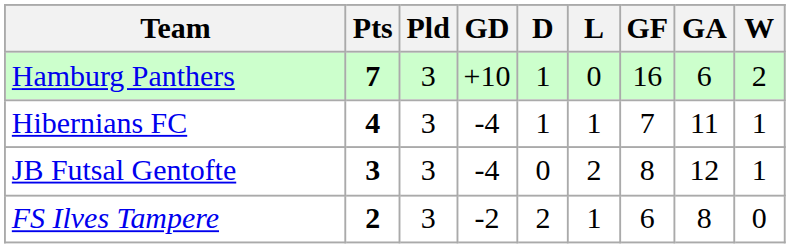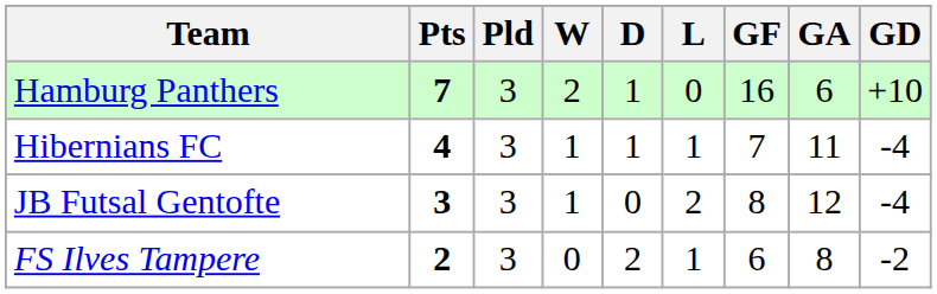 <table class="wikitable" style="text-align: center;">
 <tr>
 <th width="175">Team</th>
 <th width="20">Pts</th>
 <th width="20">Pld</th>
-<th width="20">GD</th>
+<th width="20">W</th>
 <th width="20">D</th>
 <th width="20">L</th>
 <th width="20">GF</th>
 <th width="20">GA</th>
-<th width="20">W</th>
+<th width="20">GD</th>
 </tr>
 <tr bgcolor=#ccffcc>
 <td align="left"> <a href='#'>Hamburg Panthers</a></td>
 <td><strong>7</strong></td>
 <td>3</td>
-<td>+10</td>
+<td>2</td>
 <td>1</td>
 <td>0</td>
 <td>16</td>
 <td>6</td>
-<td>2</td>
+<td>+10</td>
 </tr>
 <tr bgcolor=ffffff>
 <td align="left"> <a href='#'>Hibernians FC</a></td>
 <td><strong>4</strong></td>
 <td>3</td>
-<td>-4</td>
+<td>1</td>
 <td>1</td>
 <td>1</td>
 <td>7</td>
 <td>11</td>
-<td>1</td>
+<td>-4</td>
 </tr>
 <tr bgcolor=ffffff>
 <td align="left"> <a href='#'>JB Futsal Gentofte</a></td>
 <td><strong>3</strong></td>
 <td>3</td>
-<td>-4</td>
+<td>1</td>
 <td>0</td>
 <td>2</td>
 <td>8</td>
 <td>12</td>
-<td>1</td>
+<td>-4</td>
 </tr>
 <tr bgcolor=ffffff>
 <td align="left"> <em><a href='#'>FS Ilves Tampere</a></em></td>
 <td><strong>2</strong></td>
 <td>3</td>
-<td>-2</td>
+<td>0</td>
 <td>2</td>
 <td>1</td>
 <td>6</td>
 <td>8</td>
-<td>0</td>
+<td>-2</td>
 </tr>
 </table>
